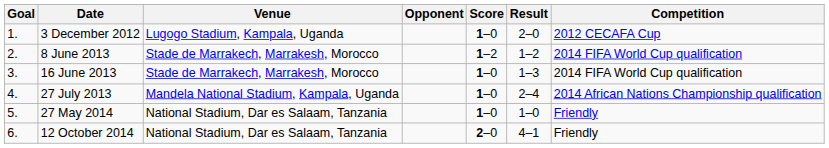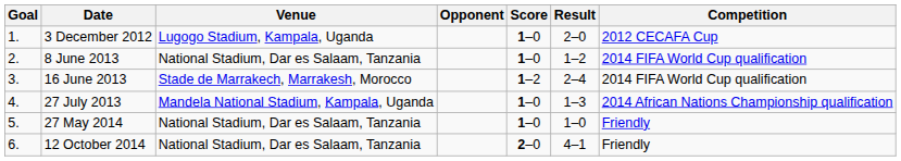 <table class="wikitable plainrowheaders sortable">
 <tr>
 <th>Goal</th>
 <th>Date</th>
 <th>Venue</th>
 <th>Opponent</th>
 <th>Score</th>
 <th>Result</th>
 <th>Competition</th>
 </tr>
 <tr>
 <td>1.</td>
 <td>3 December 2012</td>
 <td><a href='#'>Lugogo Stadium</a>, <a href='#'>Kampala</a>, Uganda</td>
 <td></td>
 <td align=center><strong>1</strong>–0</td>
 <td align=center>2–0</td>
 <td><a href='#'>2012 CECAFA Cup</a></td>
 </tr>
 <tr>
 <td>2.</td>
 <td>8 June 2013</td>
-<td><a href='#'>Stade de Marrakech</a>, <a href='#'>Marrakesh</a>, Morocco</td>
+<td>National Stadium, Dar es Salaam, Tanzania</td>
 <td></td>
-<td align=center><strong>1</strong>–2</td>
+<td align=center><strong>1</strong>–0</td>
 <td align=center>1–2</td>
 <td><a href='#'>2014 FIFA World Cup qualification</a></td>
 </tr>
 <tr>
 <td>3.</td>
 <td>16 June 2013</td>
 <td><a href='#'>Stade de Marrakech</a>, <a href='#'>Marrakesh</a>, Morocco</td>
 <td></td>
-<td align=center><strong>1</strong>–0</td>
-<td align=center>1–3</td>
+<td align=center><strong>1</strong>–2</td>
+<td align=center>2–4</td>
 <td>2014 FIFA World Cup qualification</td>
 </tr>
 <tr>
 <td>4.</td>
 <td>27 July 2013</td>
 <td><a href='#'>Mandela National Stadium</a>, <a href='#'>Kampala</a>, Uganda</td>
 <td></td>
 <td align=center><strong>1</strong>–0</td>
-<td align=center>2–4</td>
+<td align=center>1–3</td>
 <td><a href='#'>2014 African Nations Championship qualification</a></td>
 </tr>
 <tr>
 <td>5.</td>
 <td>27 May 2014</td>
 <td>National Stadium, Dar es Salaam, Tanzania</td>
 <td></td>
 <td align=center><strong>1</strong>–0</td>
 <td align=center>1–0</td>
 <td><a href='#'>Friendly</a></td>
 </tr>
 <tr>
 <td>6.</td>
 <td>12 October 2014</td>
 <td>National Stadium, Dar es Salaam, Tanzania</td>
 <td></td>
 <td align=center><strong>2</strong>–0</td>
 <td align=center>4–1</td>
 <td>Friendly</td>
 </tr>
 </table>
